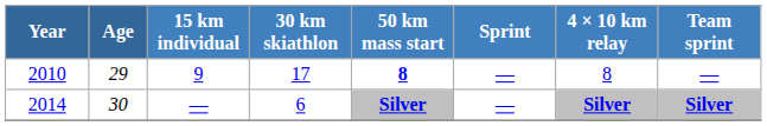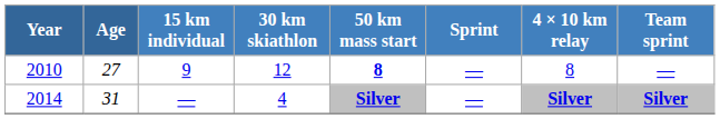 <table class="wikitable" style="font-size:95%; text-align:center; border:grey solid 1px; border-collapse:collapse; background:#ffffff;">
 <tr>
 <th style="background-color:#369; color:white; width:60px;"> Year </th>
 <th style="background-color:#369; color:white; width:40px;"> Age </th>
 <th style="background-color:#4180be; color:white; width:75px;"> 15 km <br> individual </th>
 <th style="background-color:#4180be; color:white; width:75px;"> 30 km <br> skiathlon </th>
 <th style="background-color:#4180be; color:white; width:75px;"> 50 km <br> mass start </th>
 <th style="background-color:#4180be; color:white; width:75px;"> Sprint </th>
 <th style="background-color:#4180be; color:white; width:75px;"> 4 × 10 km <br> relay </th>
 <th style="background-color:#4180be; color:white; width:75px;"> Team <br> sprint </th>
 </tr>
 <tr>
 <td><a href='#'>2010</a></td>
-<td><em>29</em></td>
+<td><em>27</em></td>
 <td><a href='#'>9</a></td>
-<td><a href='#'>17</a></td>
+<td><a href='#'>12</a></td>
 <td><strong><a href='#'>8</a></strong></td>
 <td><a href='#'>—</a></td>
 <td><a href='#'>8</a></td>
 <td><a href='#'>—</a></td>
 </tr>
 <tr>
 <td><a href='#'>2014</a></td>
-<td><em>30</em></td>
+<td><em>31</em></td>
 <td><a href='#'>—</a></td>
-<td><a href='#'>6</a></td>
+<td><a href='#'>4</a></td>
 <td bgcolor=silver><a href='#'><strong>Silver</strong></a></td>
 <td><a href='#'>—</a></td>
 <td bgcolor=silver><a href='#'><strong>Silver</strong></a></td>
 <td bgcolor=silver><a href='#'><strong>Silver</strong></a></td>
 </tr>
 <tr>
 </tr>
 </table>
